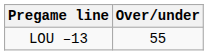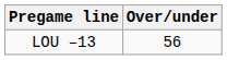 <table class="wikitable">
 <tr align="center">
 <th style=>Pregame line</th>
 <th style=>Over/under</th>
 </tr>
 <tr align="center">
 <td>LOU –13</td>
-<td>55</td>
+<td>56</td>
 </tr>
 </table>
